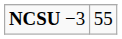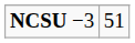 <table class="wikitable">
 <tr align="center">
 </tr>
 <tr align="center">
 <td><strong>NCSU</strong> −3</td>
-<td>55</td>
+<td>51</td>
 </tr>
 </table>
